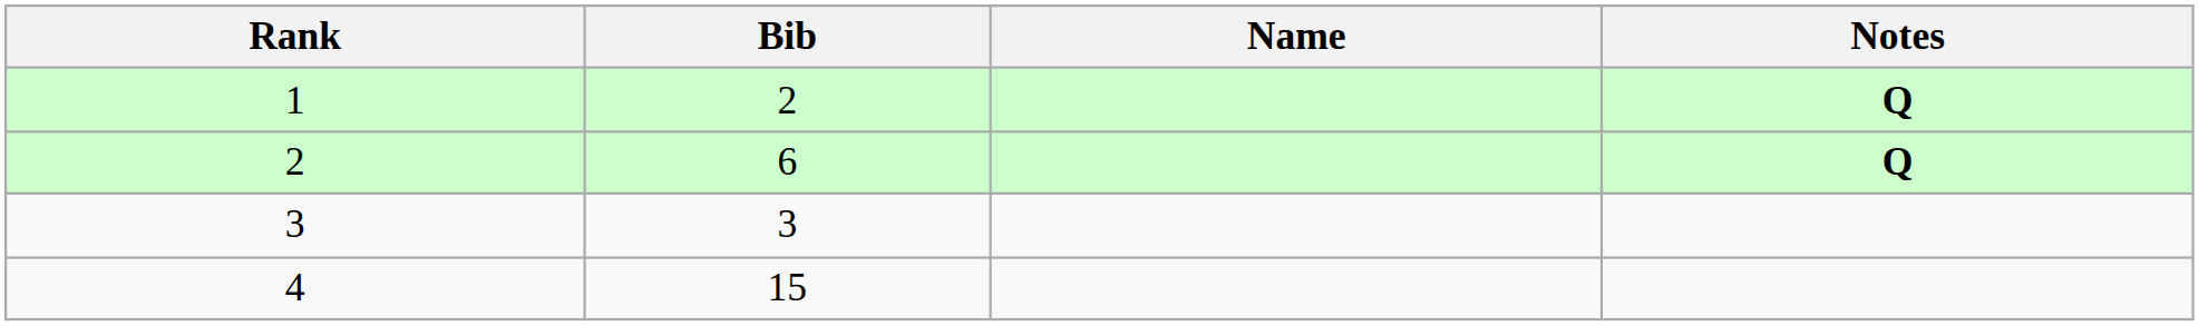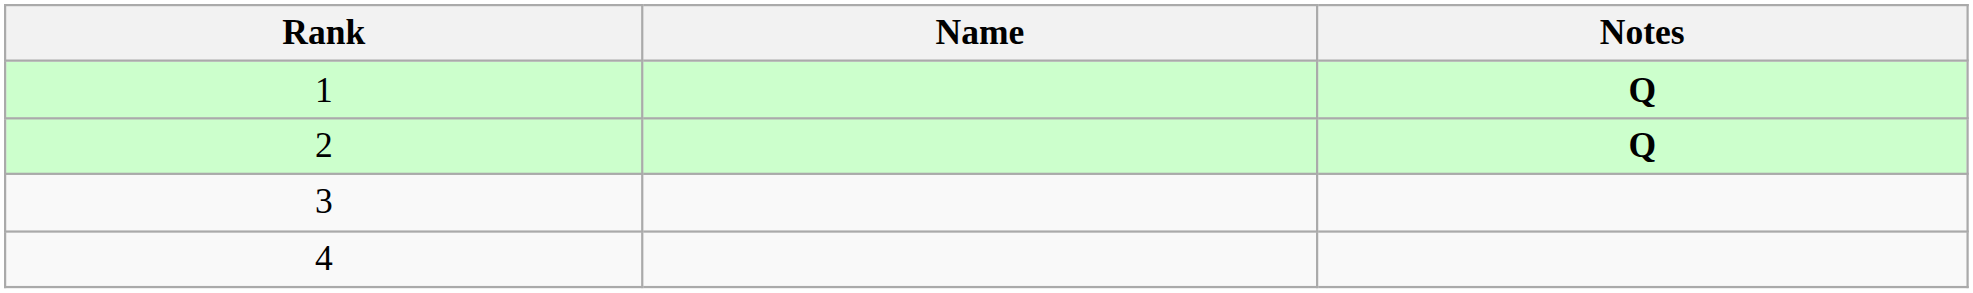 <table class="wikitable" style="text-align:center;" width=70%>
 <tr>
 <th>Rank</th>
-<th>Bib</th>
 <th>Name</th>
 <th>Notes</th>
 </tr>
 <tr bgcolor="#ccffcc">
 <td>1</td>
-<td>2</td>
 <td align=left></td>
 <td><strong>Q</strong></td>
 </tr>
 <tr bgcolor="#ccffcc">
 <td>2</td>
-<td>6</td>
 <td align=left></td>
 <td><strong>Q</strong></td>
 </tr>
 <tr>
-<td>3</td>
 <td>3</td>
 <td align=left></td>
 <td></td>
 </tr>
 <tr>
 <td>4</td>
-<td>15</td>
 <td align=left></td>
 <td></td>
 </tr>
 </table>
